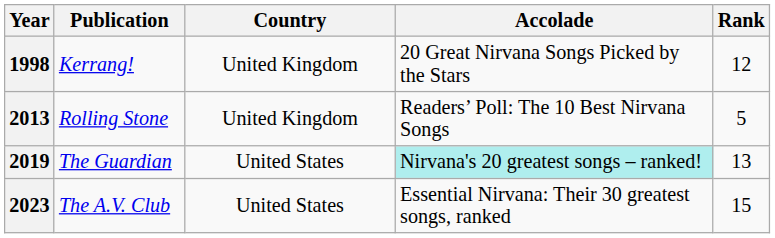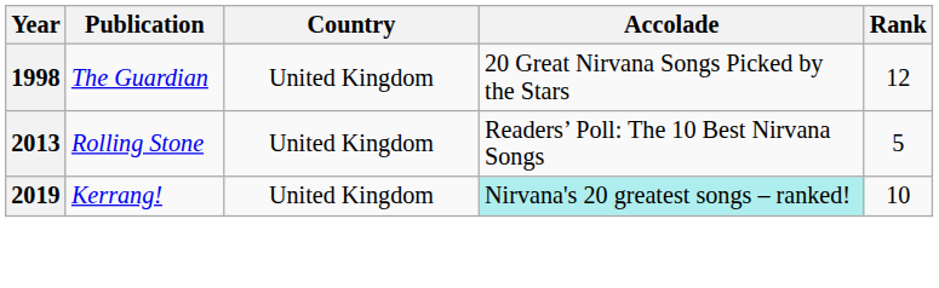 <table class="wikitable plainrowheaders" style="text-align:left;">
 <tr>
 <th scope="col">Year</th>
 <th scope="col" style="width:6em;">Publication</th>
 <th scope="col" style="width:10em;">Country</th>
 <th scope="col">Accolade</th>
 <th scope="col">Rank</th>
 </tr>
 <tr>
 <th scope="row">1998</th>
-<td><em><a href='#'>Kerrang!</a></em></td>
+<td><em><a href='#'>The Guardian</a></em></td>
 <td style="text-align:center;">United Kingdom</td>
 <td>20 Great Nirvana Songs Picked by the Stars</td>
 <td style="text-align:center;">12</td>
 </tr>
 <tr>
 <th scope="row">2013</th>
 <td><em><a href='#'>Rolling Stone</a></em></td>
 <td style="text-align:center;">United Kingdom</td>
 <td>Readers’ Poll: The 10 Best Nirvana Songs</td>
 <td style="text-align:center;">5</td>
 </tr>
 <tr>
 <th scope="row">2019</th>
-<td><em><a href='#'>The Guardian</a></em></td>
-<td style="text-align:center;" row>United States</td>
+<td><em><a href='#'>Kerrang!</a></em></td>
+<td style="text-align:center;" row>United Kingdom</td>
 <td style="background: paleturquoise;">Nirvana's 20 greatest songs – ranked!</td>
-<td style="text-align:center;">13</td>
-</tr>
-<tr>
-<th scope="row">2023</th>
-<td><em><a href='#'>The A.V. Club</a></em></td>
-<td style="text-align:center">United States</td>
-<td>Essential Nirvana: Their 30 greatest songs, ranked</td>
-<td style="text-align:center;">15</td>
+<td style="text-align:center;">10</td>
 </tr>
 </table>
